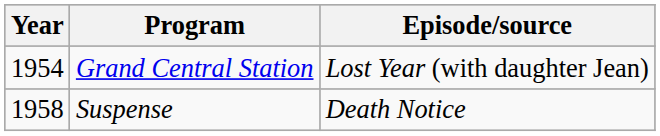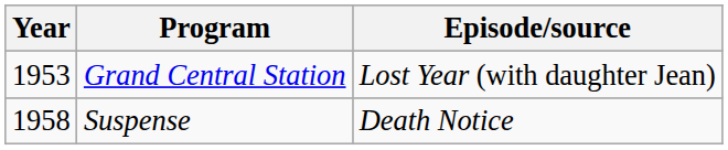 <table class="wikitable sortable">
 <tr>
 <th>Year</th>
 <th>Program</th>
 <th>Episode/source</th>
 </tr>
 <tr>
-<td>1954</td>
+<td>1953</td>
 <td><em><a href='#'>Grand Central Station</a></em></td>
 <td><em>Lost Year</em> (with daughter Jean)</td>
 </tr>
 <tr>
 <td>1958</td>
 <td><em>Suspense</em></td>
 <td><em>Death Notice</em></td>
 </tr>
 </table>
